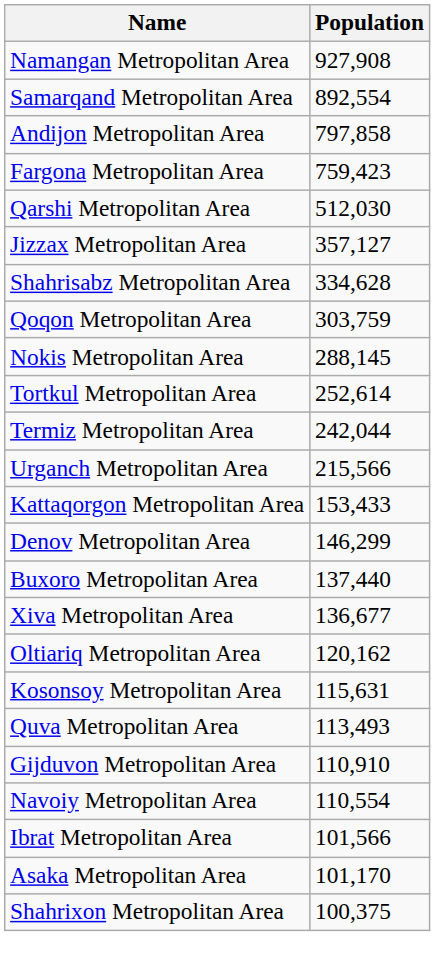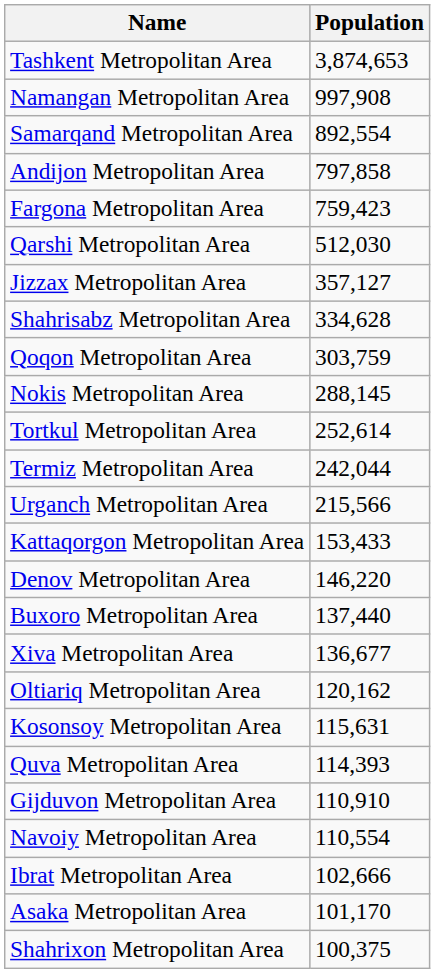 <table class="wikitable sortable">
 <tr>
 <th>Name</th>
 <th>Population</th>
 </tr>
 <tr>
+<td><a href='#'>Tashkent</a> Metropolitan Area</td>
+<td>3,874,653</td>
+</tr>
+<tr>
 <td><a href='#'>Namangan</a> Metropolitan Area</td>
-<td>927,908</td>
+<td>997,908</td>
 </tr>
 <tr>
 <td><a href='#'>Samarqand</a> Metropolitan Area</td>
 <td>892,554</td>
 </tr>
 <tr>
 <td><a href='#'>Andijon</a> Metropolitan Area</td>
 <td>797,858</td>
 </tr>
 <tr>
 <td><a href='#'>Fargona</a> Metropolitan Area</td>
 <td>759,423</td>
 </tr>
 <tr>
 <td><a href='#'>Qarshi</a> Metropolitan Area</td>
 <td>512,030</td>
 </tr>
 <tr>
 <td><a href='#'>Jizzax</a> Metropolitan Area</td>
 <td>357,127</td>
 </tr>
 <tr>
 <td><a href='#'>Shahrisabz</a> Metropolitan Area</td>
 <td>334,628</td>
 </tr>
 <tr>
 <td><a href='#'>Qoqon</a> Metropolitan Area</td>
 <td>303,759</td>
 </tr>
 <tr>
 <td><a href='#'>Nokis</a> Metropolitan Area</td>
 <td>288,145</td>
 </tr>
 <tr>
 <td><a href='#'>Tortkul</a> Metropolitan Area</td>
 <td>252,614</td>
 </tr>
 <tr>
 <td><a href='#'>Termiz</a> Metropolitan Area</td>
 <td>242,044</td>
 </tr>
 <tr>
 <td><a href='#'>Urganch</a> Metropolitan Area</td>
 <td>215,566</td>
 </tr>
 <tr>
 <td><a href='#'>Kattaqorgon</a> Metropolitan Area</td>
 <td>153,433</td>
 </tr>
 <tr>
 <td><a href='#'>Denov</a> Metropolitan Area</td>
-<td>146,299</td>
+<td>146,220</td>
 </tr>
 <tr>
 <td><a href='#'>Buxoro</a> Metropolitan Area</td>
 <td>137,440</td>
 </tr>
 <tr>
 <td><a href='#'>Xiva</a> Metropolitan Area</td>
 <td>136,677</td>
 </tr>
 <tr>
 <td><a href='#'>Oltiariq</a> Metropolitan Area</td>
 <td>120,162</td>
 </tr>
 <tr>
 <td><a href='#'>Kosonsoy</a> Metropolitan Area</td>
 <td>115,631</td>
 </tr>
 <tr>
 <td><a href='#'>Quva</a> Metropolitan Area</td>
-<td>113,493</td>
+<td>114,393</td>
 </tr>
 <tr>
 <td><a href='#'>Gijduvon</a> Metropolitan Area</td>
 <td>110,910</td>
 </tr>
 <tr>
 <td><a href='#'>Navoiy</a> Metropolitan Area</td>
 <td>110,554</td>
 </tr>
 <tr>
 <td><a href='#'>Ibrat</a> Metropolitan Area</td>
-<td>101,566</td>
+<td>102,666</td>
 </tr>
 <tr>
 <td><a href='#'>Asaka</a> Metropolitan Area</td>
 <td>101,170</td>
 </tr>
 <tr>
 <td><a href='#'>Shahrixon</a> Metropolitan Area</td>
 <td>100,375</td>
 </tr>
 </table>
